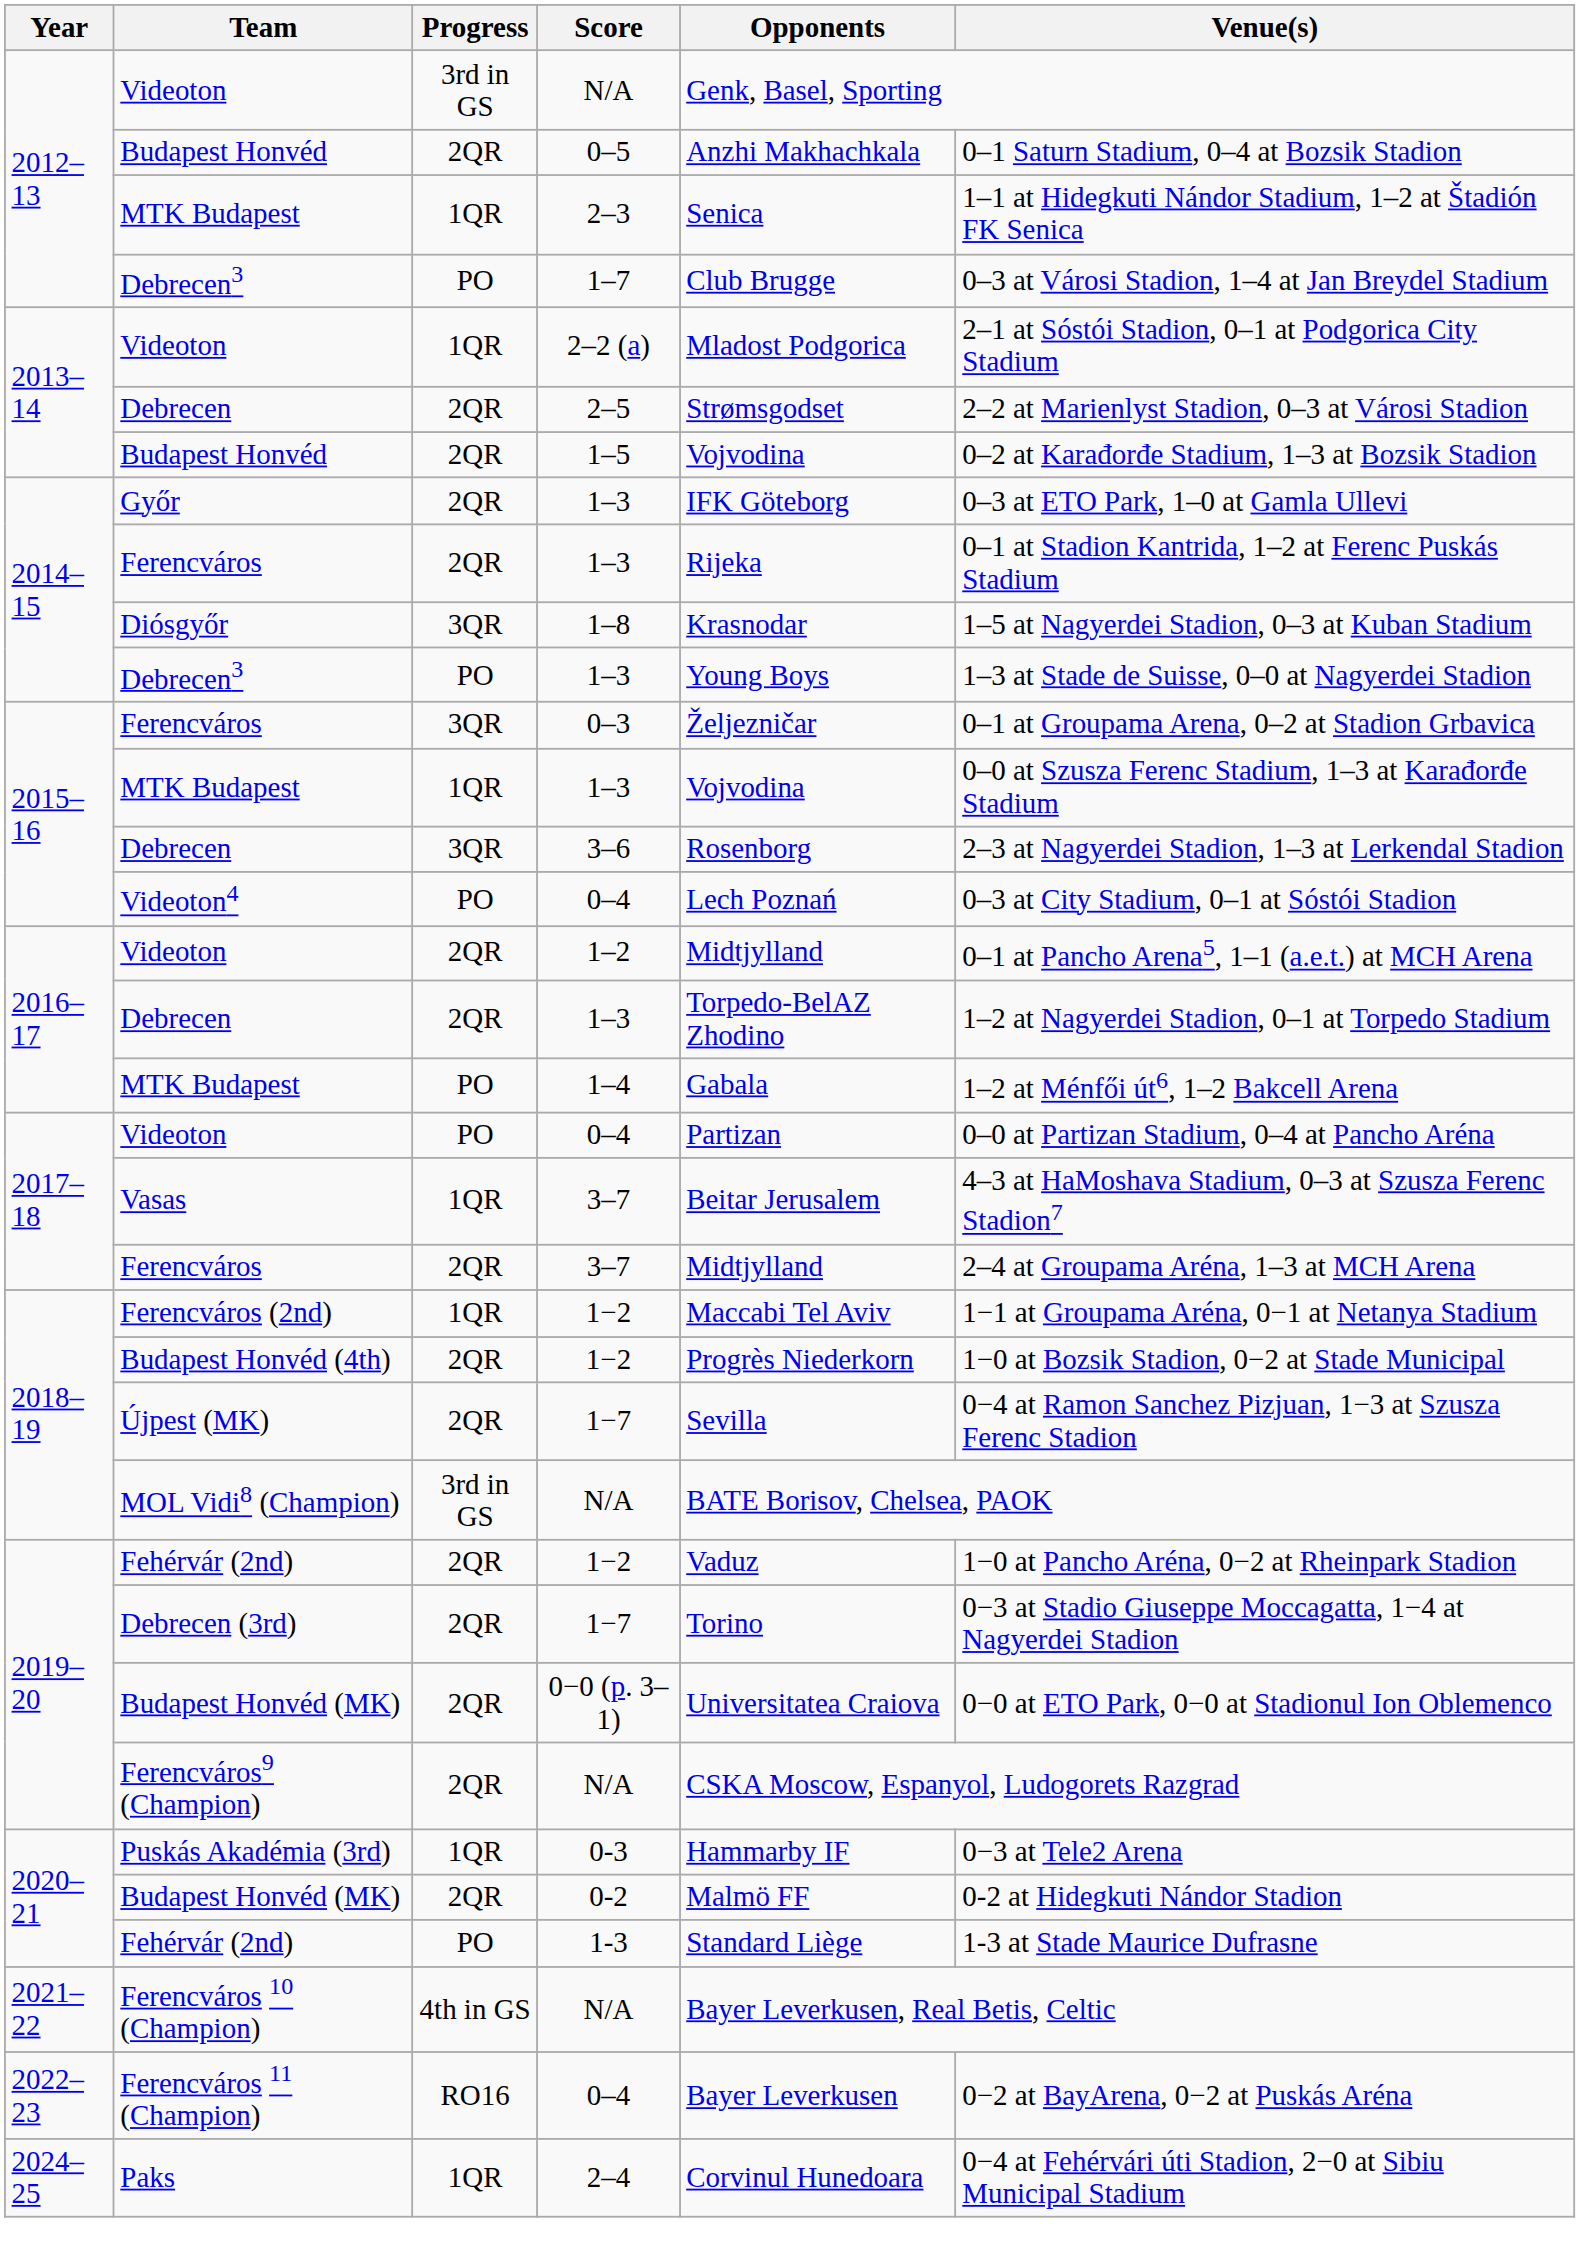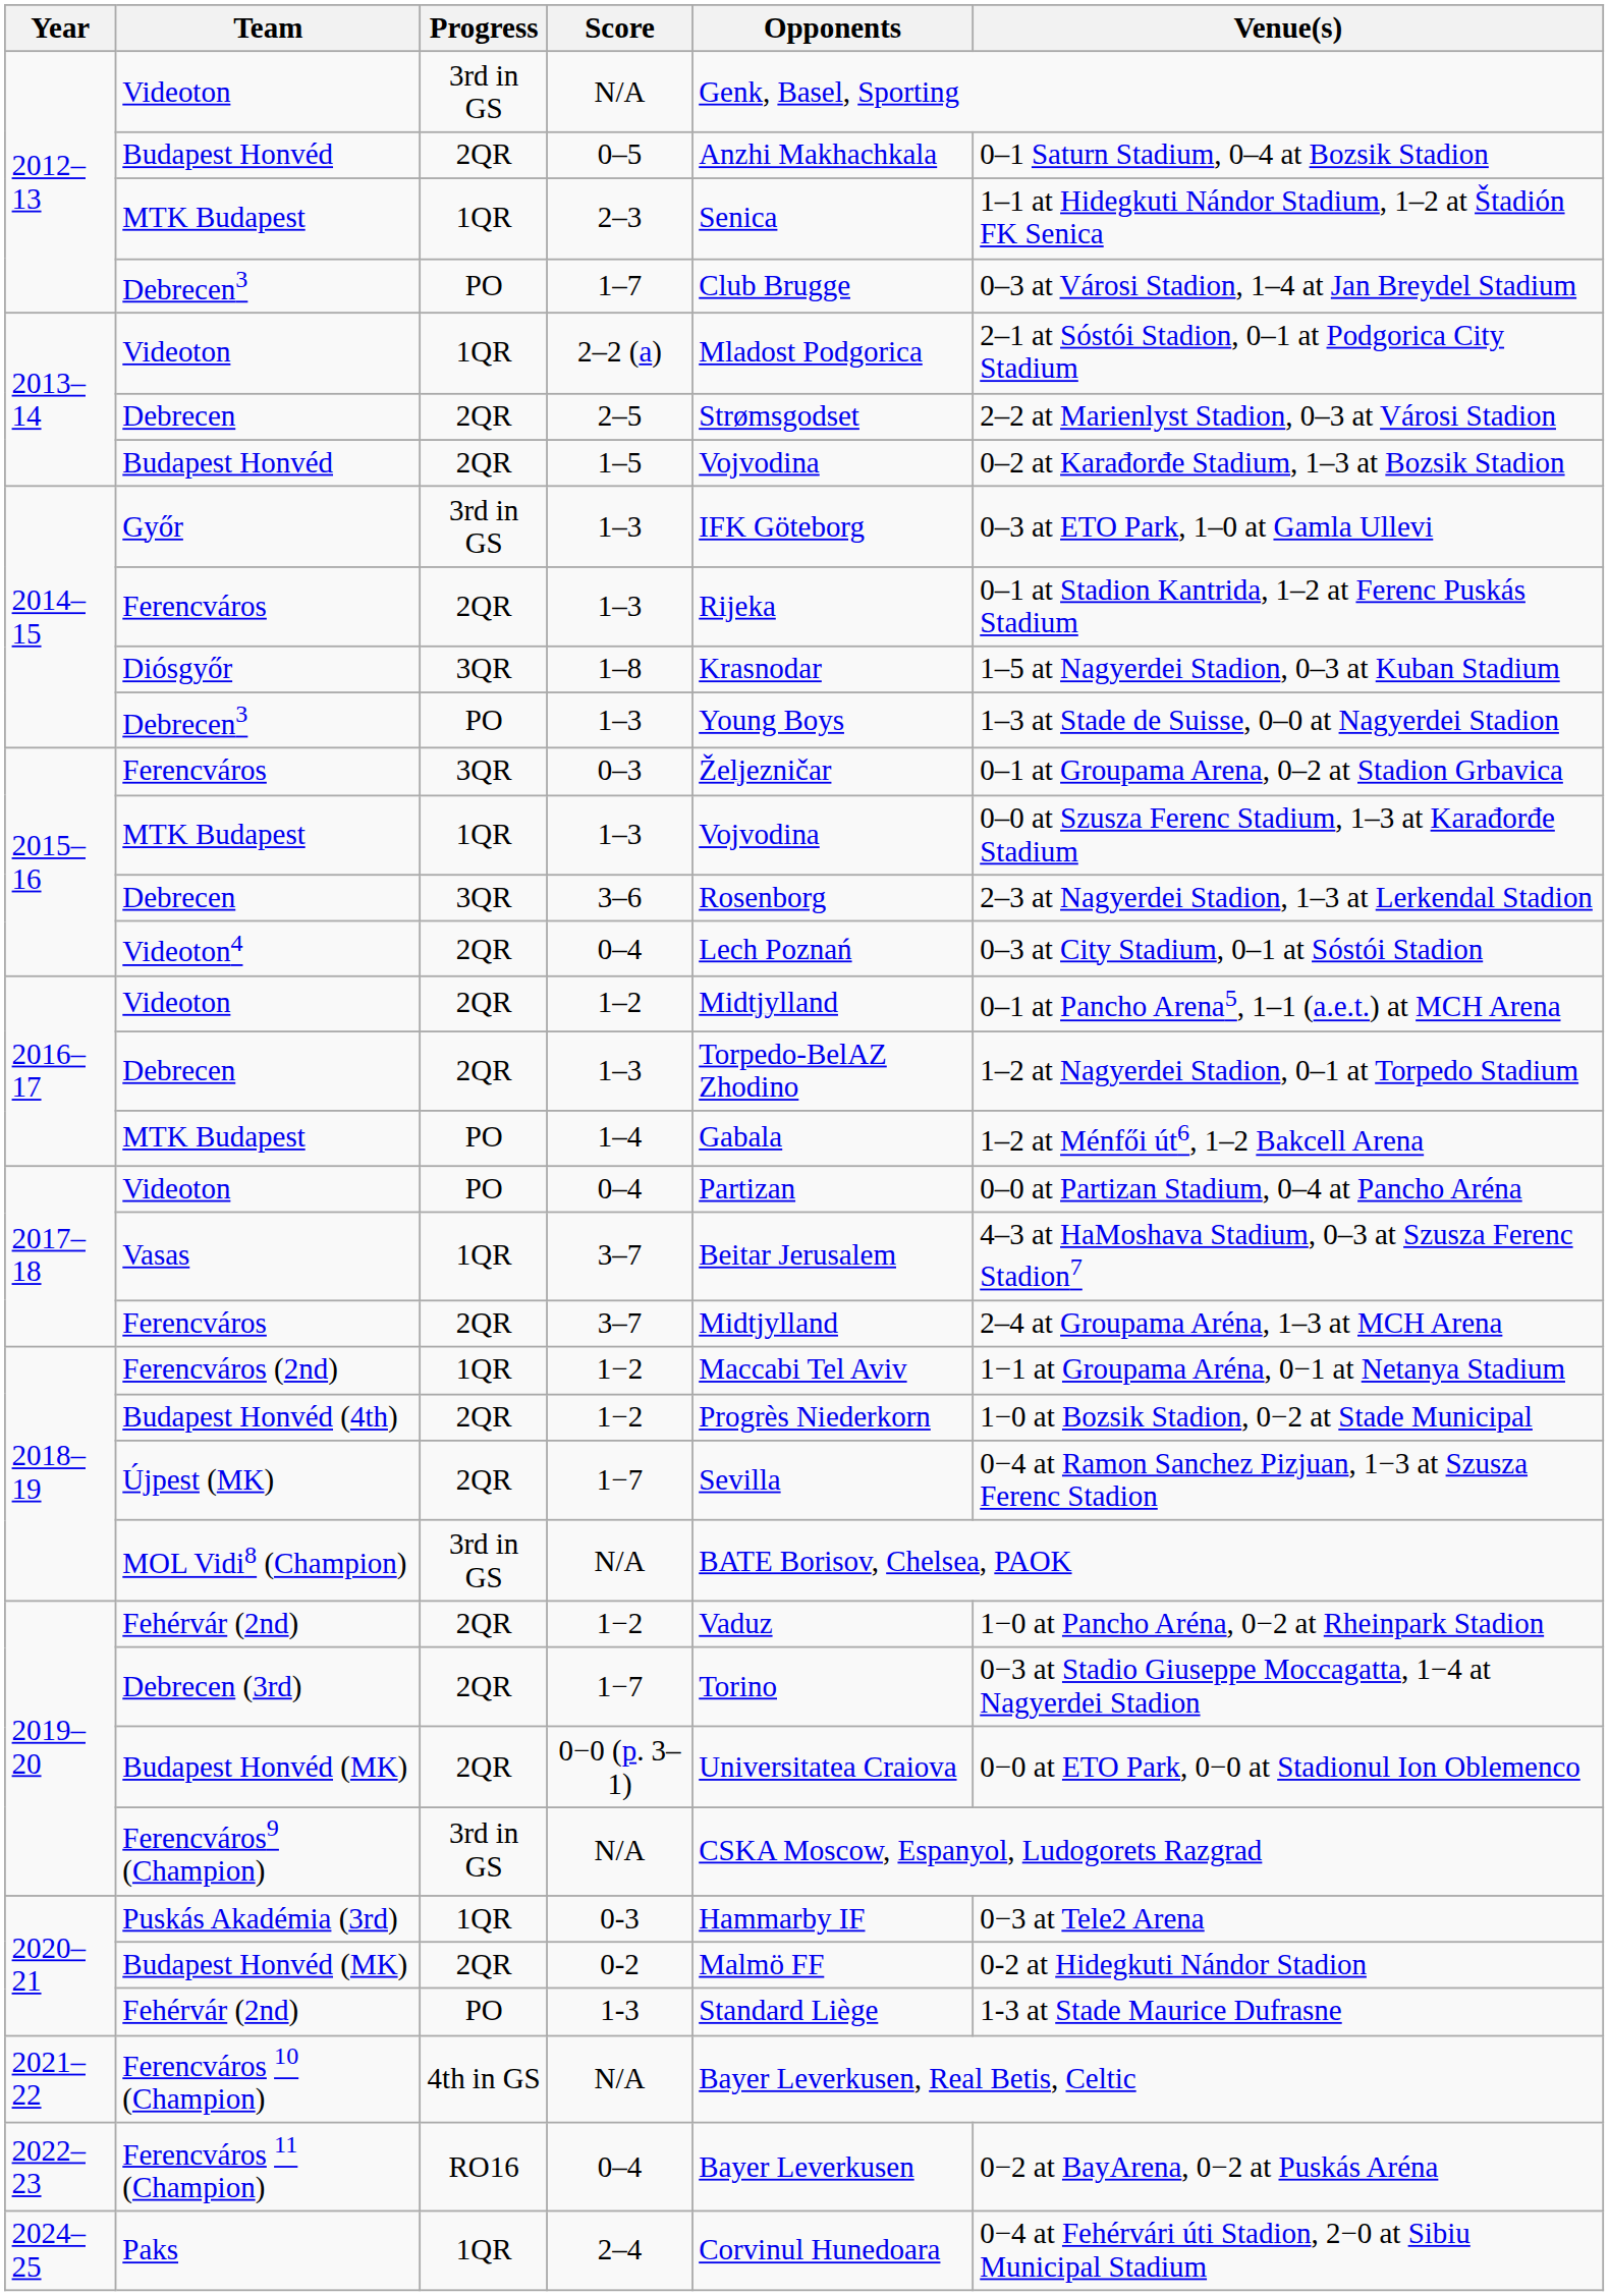 <table class="wikitable">
 <tr>
 <th>Year</th>
 <th>Team</th>
 <th>Progress</th>
 <th>Score</th>
 <th>Opponents</th>
 <th>Venue(s)</th>
 </tr>
 <tr>
 <td rowspan=4><a href='#'>2012–13</a></td>
 <td><a href='#'>Videoton</a></td>
 <td align=center>3rd in GS</td>
 <td align=center>N/A</td>
 <td colspan=2> <a href='#'>Genk</a>,  <a href='#'>Basel</a>,  <a href='#'>Sporting</a></td>
 </tr>
 <tr>
 <td><a href='#'>Budapest Honvéd</a></td>
 <td align=center>2QR</td>
 <td align=center>0–5</td>
 <td> <a href='#'>Anzhi Makhachkala</a></td>
 <td>0–1 <a href='#'>Saturn Stadium</a>, 0–4 at <a href='#'>Bozsik Stadion</a></td>
 </tr>
 <tr>
 <td><a href='#'>MTK Budapest</a></td>
 <td align=center>1QR</td>
 <td align=center>2–3</td>
 <td> <a href='#'>Senica</a></td>
 <td>1–1 at <a href='#'>Hidegkuti Nándor Stadium</a>, 1–2 at <a href='#'>Štadión FK Senica</a></td>
 </tr>
 <tr>
 <td><a href='#'>Debrecen</a><a href='#'><sup>3</sup></a></td>
 <td align=center>PO</td>
 <td align=center>1–7</td>
 <td> <a href='#'>Club Brugge</a></td>
 <td>0–3 at <a href='#'>Városi Stadion</a>, 1–4 at <a href='#'>Jan Breydel Stadium</a></td>
 </tr>
 <tr>
 <td rowspan=3><a href='#'>2013–14</a></td>
 <td><a href='#'>Videoton</a></td>
 <td align=center>1QR</td>
 <td align=center>2–2 (<a href='#'>a</a>)</td>
 <td> <a href='#'>Mladost Podgorica</a></td>
 <td>2–1 at <a href='#'>Sóstói Stadion</a>, 0–1 at <a href='#'>Podgorica City Stadium</a></td>
 </tr>
 <tr>
 <td><a href='#'>Debrecen</a></td>
 <td align=center>2QR</td>
 <td align=center>2–5</td>
 <td> <a href='#'>Strømsgodset</a></td>
 <td>2–2 at <a href='#'>Marienlyst Stadion</a>, 0–3 at <a href='#'>Városi Stadion</a></td>
 </tr>
 <tr>
 <td><a href='#'>Budapest Honvéd</a></td>
 <td align=center>2QR</td>
 <td align=center>1–5</td>
 <td> <a href='#'>Vojvodina</a></td>
 <td>0–2 at <a href='#'>Karađorđe Stadium</a>, 1–3 at <a href='#'>Bozsik Stadion</a></td>
 </tr>
 <tr>
 <td rowspan=4><a href='#'>2014–15</a></td>
 <td><a href='#'>Győr</a></td>
-<td align=center>2QR</td>
+<td align=center>3rd in GS</td>
 <td align=center>1–3</td>
 <td> <a href='#'>IFK Göteborg</a></td>
 <td>0–3 at <a href='#'>ETO Park</a>, 1–0 at <a href='#'>Gamla Ullevi</a></td>
 </tr>
 <tr>
 <td><a href='#'>Ferencváros</a></td>
 <td align=center>2QR</td>
 <td align=center>1–3</td>
 <td> <a href='#'>Rijeka</a></td>
 <td>0–1 at <a href='#'>Stadion Kantrida</a>, 1–2 at <a href='#'>Ferenc Puskás Stadium</a></td>
 </tr>
 <tr>
 <td><a href='#'>Diósgyőr</a></td>
 <td align=center>3QR</td>
 <td align=center>1–8</td>
 <td> <a href='#'>Krasnodar</a></td>
 <td>1–5 at <a href='#'>Nagyerdei Stadion</a>, 0–3 at <a href='#'>Kuban Stadium</a></td>
 </tr>
 <tr>
 <td><a href='#'>Debrecen</a><a href='#'><sup>3</sup></a></td>
 <td align=center>PO</td>
 <td align=center>1–3</td>
 <td> <a href='#'>Young Boys</a></td>
 <td>1–3 at <a href='#'>Stade de Suisse</a>, 0–0 at <a href='#'>Nagyerdei Stadion</a></td>
 </tr>
 <tr>
 <td rowspan=4><a href='#'>2015–16</a></td>
 <td><a href='#'>Ferencváros</a></td>
 <td align=center>3QR</td>
 <td align=center>0–3</td>
 <td> <a href='#'>Željezničar</a></td>
 <td>0–1 at <a href='#'>Groupama Arena</a>, 0–2 at <a href='#'>Stadion Grbavica</a></td>
 </tr>
 <tr>
 <td><a href='#'>MTK Budapest</a></td>
 <td align=center>1QR</td>
 <td align=center>1–3</td>
 <td> <a href='#'>Vojvodina</a></td>
 <td>0–0 at <a href='#'>Szusza Ferenc Stadium</a>, 1–3 at <a href='#'>Karađorđe Stadium</a></td>
 </tr>
 <tr>
 <td><a href='#'>Debrecen</a></td>
 <td align=center>3QR</td>
 <td align=center>3–6</td>
 <td> <a href='#'>Rosenborg</a></td>
 <td>2–3 at <a href='#'>Nagyerdei Stadion</a>, 1–3 at <a href='#'>Lerkendal Stadion</a></td>
 </tr>
 <tr>
 <td><a href='#'>Videoton</a><a href='#'><sup>4</sup></a></td>
-<td align=center>PO</td>
+<td align=center>2QR</td>
 <td align=center>0–4</td>
 <td> <a href='#'>Lech Poznań</a></td>
 <td>0–3 at <a href='#'>City Stadium</a>, 0–1 at <a href='#'>Sóstói Stadion</a></td>
 </tr>
 <tr>
 <td rowspan=3><a href='#'>2016–17</a></td>
 <td><a href='#'>Videoton</a></td>
 <td align=center>2QR</td>
 <td align=center>1–2</td>
 <td> <a href='#'>Midtjylland</a></td>
 <td>0–1 at <a href='#'>Pancho Arena</a><a href='#'><sup>5</sup></a>, 1–1 (<a href='#'>a.e.t.</a>) at <a href='#'>MCH Arena</a></td>
 </tr>
 <tr>
 <td><a href='#'>Debrecen</a></td>
 <td align=center>2QR</td>
 <td align=center>1–3</td>
 <td> <a href='#'>Torpedo-BelAZ Zhodino</a></td>
 <td>1–2 at <a href='#'>Nagyerdei Stadion</a>, 0–1 at <a href='#'>Torpedo Stadium</a></td>
 </tr>
 <tr>
 <td><a href='#'>MTK Budapest</a></td>
 <td align=center>PO</td>
 <td align=center>1–4</td>
 <td> <a href='#'>Gabala</a></td>
 <td>1–2 at <a href='#'>Ménfői út</a><a href='#'><sup>6</sup></a>, 1–2 <a href='#'>Bakcell Arena</a></td>
 </tr>
 <tr>
 <td rowspan=3><a href='#'>2017–18</a></td>
 <td><a href='#'>Videoton</a></td>
 <td align=center>PO</td>
 <td align=center>0–4</td>
 <td> <a href='#'>Partizan</a></td>
 <td>0–0 at <a href='#'>Partizan Stadium</a>, 0–4 at <a href='#'>Pancho Aréna</a></td>
 </tr>
 <tr>
 <td><a href='#'>Vasas</a></td>
 <td align=center>1QR</td>
 <td align=center>3–7</td>
 <td> <a href='#'>Beitar Jerusalem</a></td>
 <td>4–3 at <a href='#'>HaMoshava Stadium</a>, 0–3 at <a href='#'>Szusza Ferenc Stadion</a><a href='#'><sup>7</sup></a></td>
 </tr>
 <tr>
 <td><a href='#'>Ferencváros</a></td>
 <td align=center>2QR</td>
 <td align=center>3–7</td>
 <td> <a href='#'>Midtjylland</a></td>
 <td>2–4 at <a href='#'>Groupama Aréna</a>, 1–3 at <a href='#'>MCH Arena</a></td>
 </tr>
 <tr>
 <td rowspan=4><a href='#'>2018–19</a></td>
 <td><a href='#'>Ferencváros</a> (<a href='#'>2nd</a>)</td>
 <td align=center>1QR</td>
 <td align=center>1−2</td>
 <td> <a href='#'>Maccabi Tel Aviv</a></td>
 <td>1−1 at <a href='#'>Groupama Aréna</a>, 0−1 at <a href='#'>Netanya Stadium</a></td>
 </tr>
 <tr>
 <td><a href='#'>Budapest Honvéd</a> (<a href='#'>4th</a>)</td>
 <td align=center>2QR</td>
 <td align=center>1−2</td>
 <td> <a href='#'>Progrès Niederkorn</a></td>
 <td>1−0 at <a href='#'>Bozsik Stadion</a>, 0−2 at <a href='#'>Stade Municipal</a></td>
 </tr>
 <tr>
 <td><a href='#'>Újpest</a> (<a href='#'>MK</a>)</td>
 <td align=center>2QR</td>
 <td align=center>1−7</td>
 <td> <a href='#'>Sevilla</a></td>
 <td>0−4 at <a href='#'>Ramon Sanchez Pizjuan</a>, 1−3 at <a href='#'>Szusza Ferenc Stadion</a></td>
 </tr>
 <tr>
 <td><a href='#'>MOL Vidi</a><a href='#'><sup>8</sup></a> (<a href='#'>Champion</a>)</td>
 <td align=center>3rd in GS</td>
 <td align=center>N/A</td>
 <td colspan=2> <a href='#'>BATE Borisov</a>,  <a href='#'>Chelsea</a>,  <a href='#'>PAOK</a></td>
 </tr>
 <tr>
 <td rowspan=4><a href='#'>2019–20</a></td>
 <td><a href='#'>Fehérvár</a> (<a href='#'>2nd</a>)</td>
 <td align=center>2QR</td>
 <td align=center>1−2</td>
 <td> <a href='#'>Vaduz</a></td>
 <td>1−0 at <a href='#'>Pancho Aréna</a>, 0−2 at <a href='#'>Rheinpark Stadion</a></td>
 </tr>
 <tr>
 <td><a href='#'>Debrecen</a> (<a href='#'>3rd</a>)</td>
 <td align=center>2QR</td>
 <td align=center>1−7</td>
 <td> <a href='#'>Torino</a></td>
 <td>0−3 at <a href='#'>Stadio Giuseppe Moccagatta</a>, 1−4 at <a href='#'>Nagyerdei Stadion</a></td>
 </tr>
 <tr>
 <td><a href='#'>Budapest Honvéd</a> (<a href='#'>MK</a>)</td>
 <td align=center>2QR</td>
 <td align=center>0−0 (<a href='#'>p</a>. 3–1)</td>
 <td> <a href='#'>Universitatea Craiova</a></td>
 <td>0−0 at <a href='#'>ETO Park</a>, 0−0 at <a href='#'>Stadionul Ion Oblemenco</a></td>
 </tr>
 <tr>
 <td><a href='#'>Ferencváros</a><a href='#'><sup>9</sup></a> (<a href='#'>Champion</a>)</td>
-<td align=center>2QR</td>
+<td align=center>3rd in GS</td>
 <td align=center>N/A</td>
 <td colspan=2> <a href='#'>CSKA Moscow</a>,  <a href='#'>Espanyol</a>,  <a href='#'>Ludogorets Razgrad</a></td>
 </tr>
 <tr>
 <td rowspan=3><a href='#'>2020–21</a></td>
 <td><a href='#'>Puskás Akadémia</a> (<a href='#'>3rd</a>)</td>
 <td align=center>1QR</td>
 <td align=center>0-3</td>
 <td> <a href='#'>Hammarby IF</a></td>
 <td>0−3 at <a href='#'>Tele2 Arena</a></td>
 </tr>
 <tr>
 <td><a href='#'>Budapest Honvéd</a> (<a href='#'>MK</a>)</td>
 <td align=center>2QR</td>
 <td align=center>0-2</td>
 <td> <a href='#'>Malmö FF</a></td>
 <td>0-2 at <a href='#'>Hidegkuti Nándor Stadion</a></td>
 </tr>
 <tr>
 <td><a href='#'>Fehérvár</a> (<a href='#'>2nd</a>)</td>
 <td align=center>PO</td>
 <td align=center>1-3</td>
 <td> <a href='#'>Standard Liège</a></td>
 <td>1-3 at <a href='#'>Stade Maurice Dufrasne</a></td>
 </tr>
 <tr>
 <td rowspan=1><a href='#'>2021–22</a></td>
 <td><a href='#'>Ferencváros</a> <a href='#'><sup>10</sup></a> (<a href='#'>Champion</a>)</td>
 <td align=center>4th in GS</td>
 <td align=center>N/A</td>
 <td colspan=2> <a href='#'>Bayer Leverkusen</a>,  <a href='#'>Real Betis</a>,  <a href='#'>Celtic</a></td>
 </tr>
 <tr>
 <td rowspan=1><a href='#'>2022–23</a></td>
 <td><a href='#'>Ferencváros</a> <a href='#'><sup>11</sup></a> (<a href='#'>Champion</a>)</td>
 <td align=center>RO16</td>
 <td align=center>0–4</td>
 <td> <a href='#'>Bayer Leverkusen</a></td>
 <td>0−2 at <a href='#'>BayArena</a>, 0−2 at <a href='#'>Puskás Aréna</a></td>
 </tr>
 <tr>
 <td rowspan=1><a href='#'>2024–25</a></td>
 <td><a href='#'>Paks</a></td>
 <td align=center>1QR</td>
 <td align=center>2–4</td>
 <td> <a href='#'>Corvinul Hunedoara</a></td>
 <td>0−4 at <a href='#'>Fehérvári úti Stadion</a>, 2−0 at <a href='#'>Sibiu Municipal Stadium</a></td>
 </tr>
 </table>
